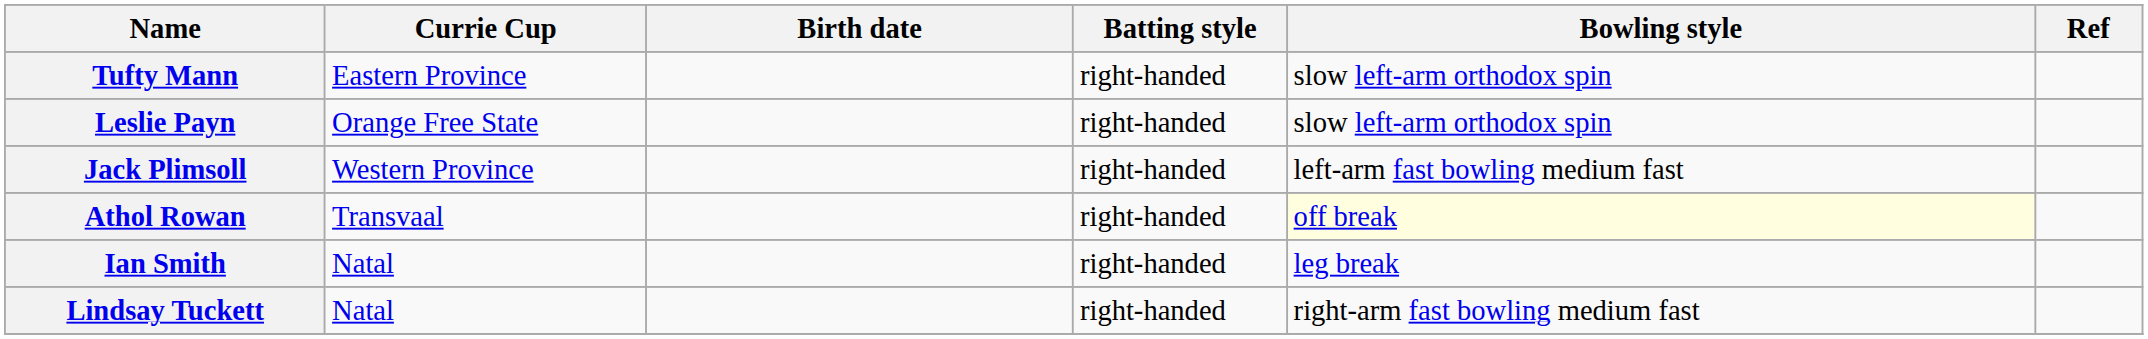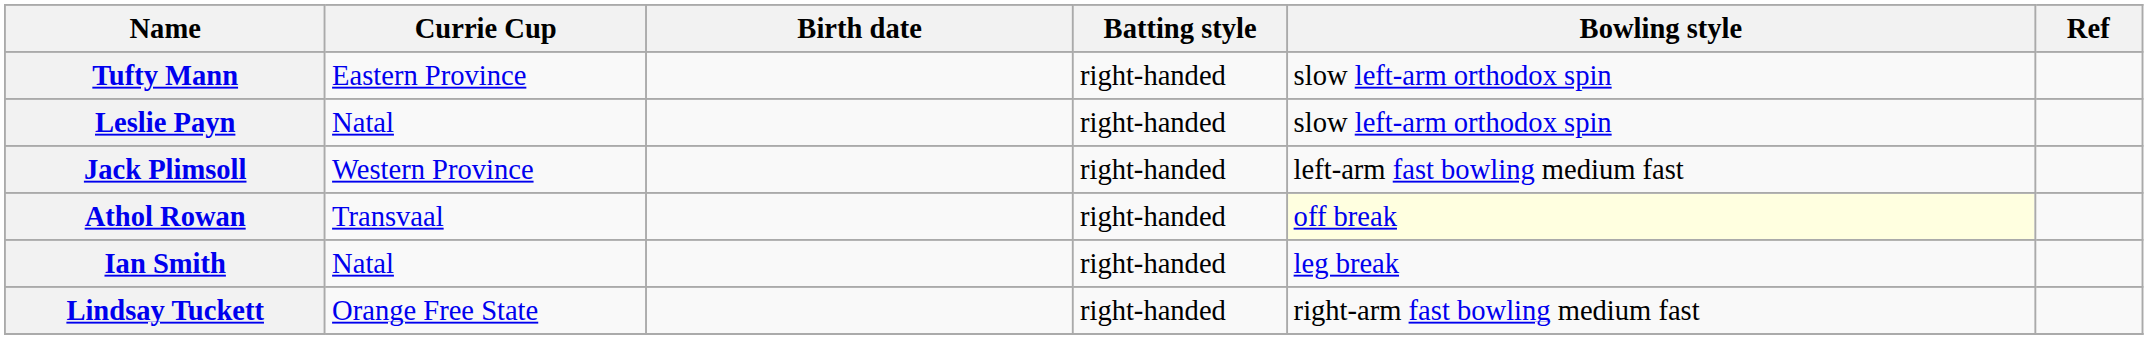 <table class="wikitable plainrowheaders" style="font-size:95%; width:90%;">
 <tr>
 <th scope="col" width="15%">Name</th>
 <th scope="col" width="15%">Currie Cup</th>
 <th scope="col" width="20%">Birth date</th>
 <th scope="col" width="10%">Batting style</th>
 <th scope="col" width="35%">Bowling style</th>
 <th scope="col" width="5%">Ref</th>
 </tr>
 <tr>
 <th scope="row"><a href='#'>Tufty Mann</a></th>
 <td><a href='#'>Eastern Province</a></td>
 <td></td>
 <td>right-handed</td>
 <td>slow <a href='#'>left-arm orthodox spin</a></td>
 <td></td>
 </tr>
 <tr>
 <th scope="row"><a href='#'>Leslie Payn</a></th>
-<td><a href='#'>Orange Free State</a></td>
+<td><a href='#'>Natal</a></td>
 <td></td>
 <td>right-handed</td>
 <td>slow <a href='#'>left-arm orthodox spin</a></td>
 <td></td>
 </tr>
 <tr>
 <th scope="row"><a href='#'>Jack Plimsoll</a></th>
 <td><a href='#'>Western Province</a></td>
 <td></td>
 <td>right-handed</td>
 <td>left-arm <a href='#'>fast bowling</a> medium fast</td>
 <td></td>
 </tr>
 <tr>
 <th scope="row"><a href='#'>Athol Rowan</a></th>
 <td><a href='#'>Transvaal</a></td>
 <td></td>
 <td>right-handed</td>
 <td style="background: lightyellow;"><a href='#'>off break</a></td>
 <td></td>
 </tr>
 <tr>
 <th scope="row"><a href='#'>Ian Smith</a></th>
 <td><a href='#'>Natal</a></td>
 <td></td>
 <td>right-handed</td>
 <td><a href='#'>leg break</a></td>
 <td></td>
 </tr>
 <tr>
 <th scope="row"><a href='#'>Lindsay Tuckett</a></th>
-<td><a href='#'>Natal</a></td>
+<td><a href='#'>Orange Free State</a></td>
 <td></td>
 <td>right-handed</td>
 <td>right-arm <a href='#'>fast bowling</a> medium fast</td>
 <td></td>
 </tr>
 <tr>
 </tr>
 </table>
